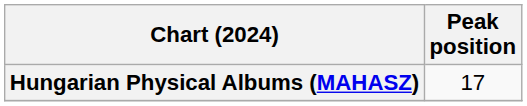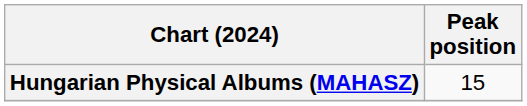 <table class="wikitable sortable plainrowheaders">
 <tr>
 <th>Chart (2024)</th>
 <th>Peak<br>position</th>
 </tr>
 <tr>
 <th scope="row">Hungarian Physical Albums (<a href='#'>MAHASZ</a>)</th>
-<td align="center">17</td>
+<td align="center">15</td>
 </tr>
 <tr>
 </tr>
 </table>
